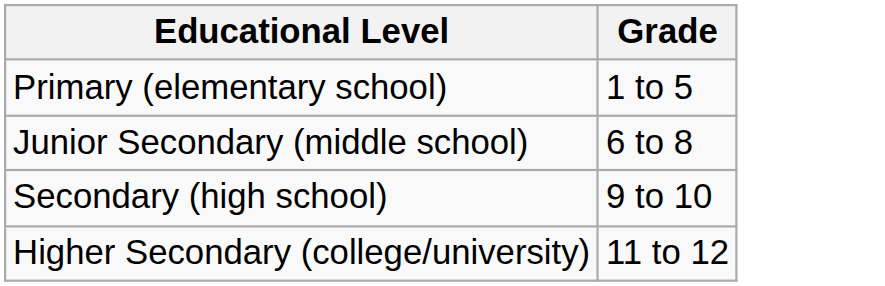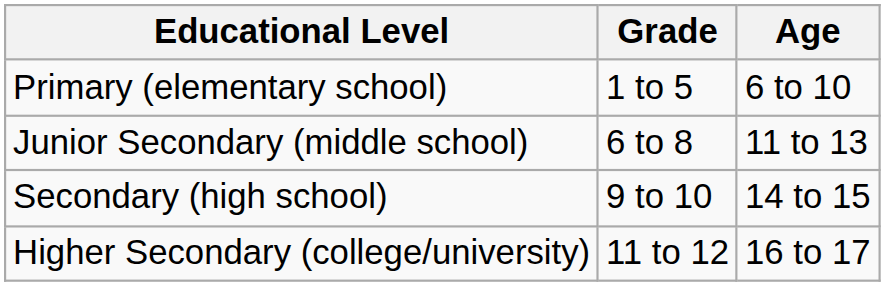 <table class="wikitable sortable">
 <tr>
 <th>Educational Level</th>
 <th>Grade</th>
+<th>Age</th>
 </tr>
 <tr>
 <td>Primary (elementary school)</td>
 <td>1 to 5</td>
+<td>6 to 10</td>
 </tr>
 <tr>
 <td>Junior Secondary (middle school)</td>
 <td>6 to 8</td>
+<td>11 to 13</td>
 </tr>
 <tr>
 <td>Secondary (high school)</td>
 <td>9 to 10</td>
+<td>14 to 15</td>
 </tr>
 <tr>
 <td>Higher Secondary (college/university)</td>
 <td>11 to 12</td>
+<td>16 to 17</td>
 </tr>
 </table>
